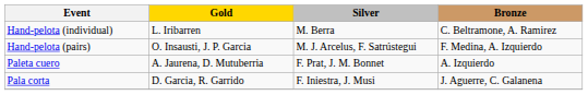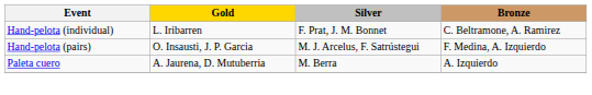 <table class="wikitable" style="max-width: 23cm; width: 100%">
 <tr>
 <th scope="col">Event</th>
 <th scope="col" style="background-color:gold; width:25%">Gold</th>
 <th scope="col" style="background-color:silver; width:25%; width:25%">Silver</th>
 <th scope="col" style="background-color:#cc9966; width:25%">Bronze</th>
 </tr>
 <tr>
 <td><a href='#'>Hand-pelota</a> (individual)</td>
 <td> L. Iribarren</td>
-<td> M. Berra</td>
+<td> F. Prat, J. M. Bonnet</td>
 <td> C. Beltramone, A. Ramirez</td>
 </tr>
 <tr>
 <td><a href='#'>Hand-pelota</a> (pairs)</td>
 <td> O. Insausti, J. P. Garcia</td>
 <td> M. J. Arcelus, F. Satrústegui</td>
 <td> F. Medina, A. Izquierdo</td>
 </tr>
 <tr>
 <td><a href='#'>Paleta cuero</a></td>
 <td> A. Jaurena, D. Mutuberria</td>
-<td> F. Prat, J. M. Bonnet</td>
+<td> M. Berra</td>
 <td> A. Izquierdo</td>
-</tr>
-<tr>
-<td><a href='#'>Pala corta</a></td>
-<td> D. Garcia, R. Garrido</td>
-<td> F. Iniestra, J. Musi</td>
-<td> J. Aguerre, C. Galanena</td>
 </tr>
 <tr>
 </tr>
 </table>
